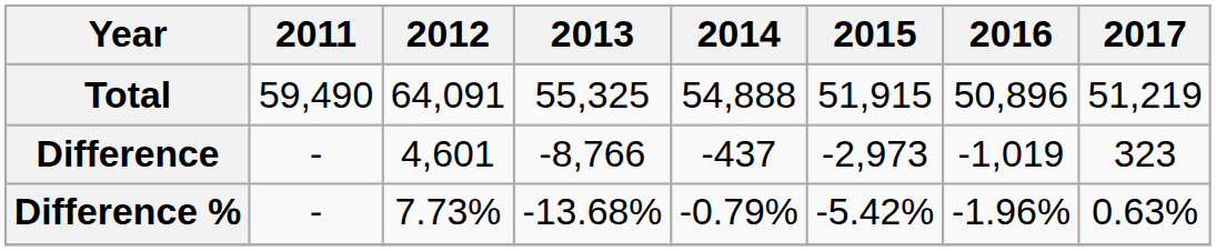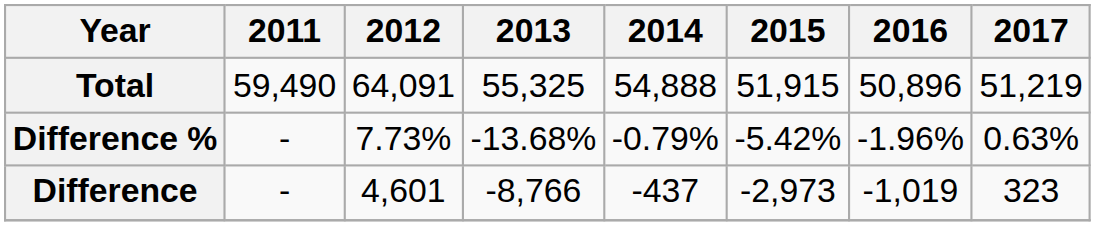 <table class="wikitable" style="margin:left;text-align:center">
 <tr>
 <th>Year</th>
 <th>2011</th>
 <th>2012</th>
 <th>2013</th>
 <th>2014</th>
 <th>2015</th>
 <th>2016</th>
 <th>2017</th>
 </tr>
 <tr>
 <th>Total</th>
 <td>59,490</td>
 <td>64,091</td>
 <td>55,325</td>
 <td>54,888</td>
 <td>51,915</td>
 <td>50,896</td>
 <td>51,219</td>
 </tr>
 <tr>
+<th>  Difference %</th>
+<td>-</td>
+<td>7.73%</td>
+<td>-13.68%</td>
+<td>-0.79%</td>
+<td>-5.42%</td>
+<td>-1.96%</td>
+<td>0.63%</td>
+</tr>
+<tr>
 <th>  Difference</th>
 <td>-</td>
 <td>4,601</td>
 <td>-8,766</td>
 <td>-437</td>
 <td>-2,973</td>
 <td>-1,019</td>
 <td>323</td>
 </tr>
 <tr>
-<th>  Difference %</th>
-<td>-</td>
-<td>7.73%</td>
-<td>-13.68%</td>
-<td>-0.79%</td>
-<td>-5.42%</td>
-<td>-1.96%</td>
-<td>0.63%</td>
-</tr>
-<tr>
 </tr>
 </table>
